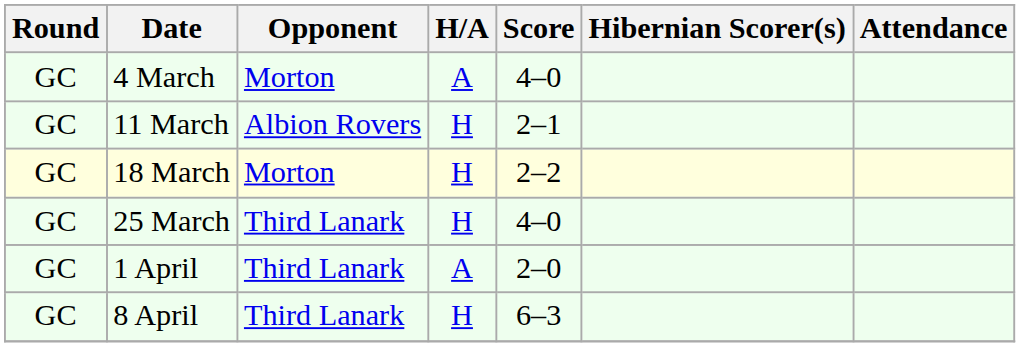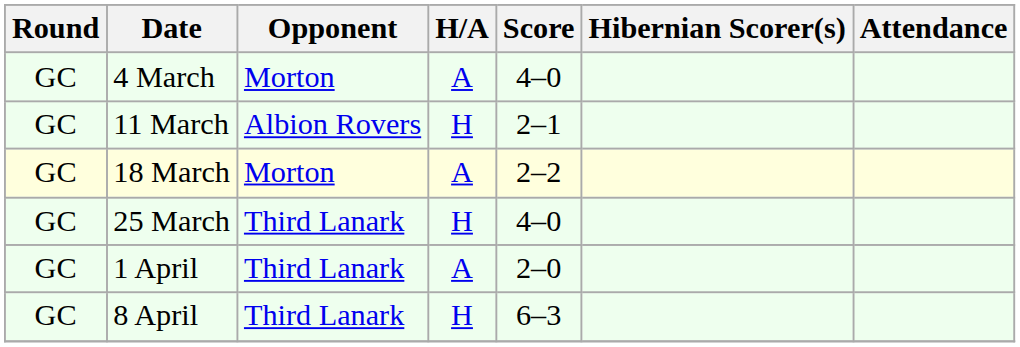 <table class="wikitable" style="text-align:center">
 <tr>
 <th>Round</th>
 <th>Date</th>
 <th>Opponent</th>
 <th>H/A</th>
 <th>Score</th>
 <th>Hibernian Scorer(s)</th>
 <th>Attendance</th>
 </tr>
 <tr bgcolor=#EEFFEE>
 <td>GC</td>
 <td align=left>4 March</td>
 <td align=left><a href='#'>Morton</a></td>
 <td><a href='#'>A</a></td>
 <td>4–0</td>
 <td align=left></td>
 <td></td>
 </tr>
 <tr bgcolor=#EEFFEE>
 <td>GC</td>
 <td align=left>11 March</td>
 <td align=left><a href='#'>Albion Rovers</a></td>
 <td><a href='#'>H</a></td>
 <td>2–1</td>
 <td align=left></td>
 <td></td>
 </tr>
 <tr bgcolor=#FFFFDD>
 <td>GC</td>
 <td align=left>18 March</td>
 <td align=left><a href='#'>Morton</a></td>
-<td><a href='#'>H</a></td>
+<td><a href='#'>A</a></td>
 <td>2–2</td>
 <td align=left></td>
 <td></td>
 </tr>
 <tr bgcolor=#EEFFEE>
 <td>GC</td>
 <td align=left>25 March</td>
 <td align=left><a href='#'>Third Lanark</a></td>
 <td><a href='#'>H</a></td>
 <td>4–0</td>
 <td align=left></td>
 <td></td>
 </tr>
 <tr bgcolor=#EEFFEE>
 <td>GC</td>
 <td align=left>1 April</td>
 <td align=left><a href='#'>Third Lanark</a></td>
 <td><a href='#'>A</a></td>
 <td>2–0</td>
 <td align=left></td>
 <td></td>
 </tr>
 <tr bgcolor=#EEFFEE>
 <td>GC</td>
 <td align=left>8 April</td>
 <td align=left><a href='#'>Third Lanark</a></td>
 <td><a href='#'>H</a></td>
 <td>6–3</td>
 <td align=left></td>
 <td></td>
 </tr>
 <tr>
 </tr>
 </table>
